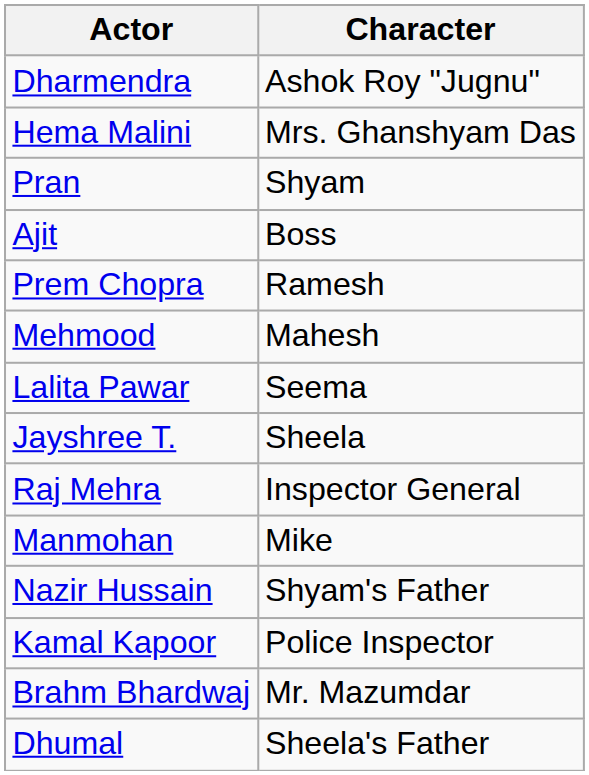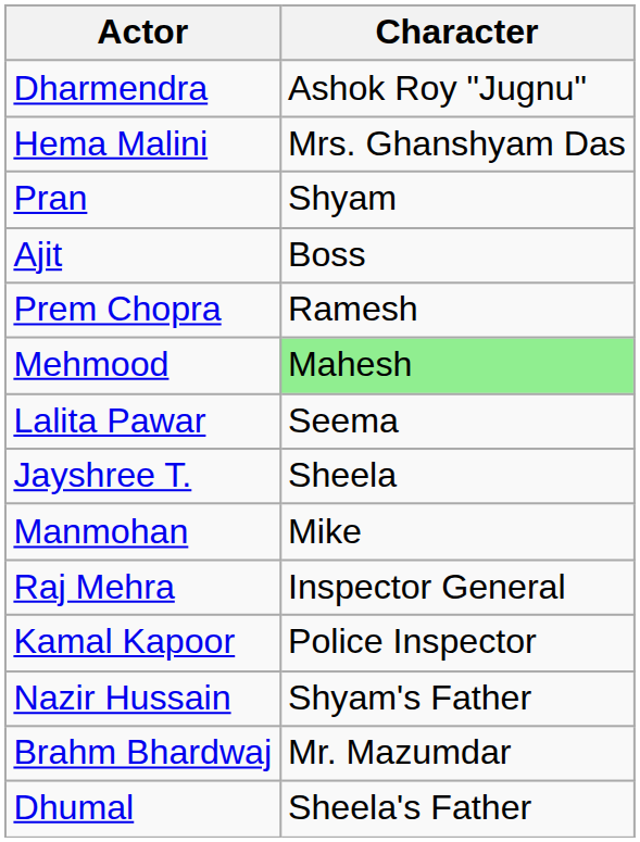 <table class="wikitable">
 <tr>
 <th>Actor</th>
 <th>Character</th>
 </tr>
 <tr>
 <td><a href='#'>Dharmendra</a></td>
 <td>Ashok Roy "Jugnu"</td>
 </tr>
 <tr>
 <td><a href='#'>Hema Malini</a></td>
 <td>Mrs. Ghanshyam Das</td>
 </tr>
 <tr>
 <td><a href='#'>Pran</a></td>
 <td>Shyam</td>
 </tr>
 <tr>
 <td><a href='#'>Ajit</a></td>
 <td>Boss</td>
 </tr>
 <tr>
 <td><a href='#'>Prem Chopra</a></td>
 <td>Ramesh</td>
 </tr>
 <tr>
 <td><a href='#'>Mehmood</a></td>
-<td>Mahesh</td>
+<td style="background: lightgreen;">Mahesh</td>
 </tr>
 <tr>
 <td><a href='#'>Lalita Pawar</a></td>
 <td>Seema</td>
 </tr>
 <tr>
 <td><a href='#'>Jayshree T.</a></td>
 <td>Sheela</td>
 </tr>
 <tr>
+<td><a href='#'>Manmohan</a></td>
+<td>Mike</td>
+</tr>
+<tr>
 <td><a href='#'>Raj Mehra</a></td>
 <td>Inspector General</td>
 </tr>
 <tr>
-<td><a href='#'>Manmohan</a></td>
-<td>Mike</td>
+<td><a href='#'>Kamal Kapoor</a></td>
+<td>Police Inspector</td>
 </tr>
 <tr>
 <td><a href='#'>Nazir Hussain</a></td>
 <td>Shyam's Father</td>
-</tr>
-<tr>
-<td><a href='#'>Kamal Kapoor</a></td>
-<td>Police Inspector</td>
 </tr>
 <tr>
 <td><a href='#'>Brahm Bhardwaj</a></td>
 <td>Mr. Mazumdar</td>
 </tr>
 <tr>
 <td><a href='#'>Dhumal</a></td>
 <td>Sheela's Father</td>
 </tr>
 </table>
